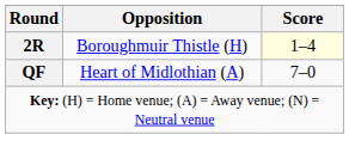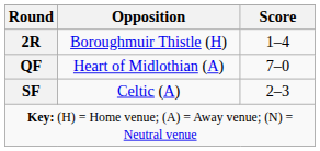 <table class="wikitable plainrowheaders" style="text-align:center;margin:0">
 <tr>
 </tr>
 <tr>
 <th scope="col" style="width:25px">Round</th>
 <th scope="col" style="width:180px">Opposition</th>
 <th scope="col" style="width:70px">Score</th>
 </tr>
 <tr>
 <th scope=row style="text-align:center">2R</th>
 <td><a href='#'>Boroughmuir Thistle</a> (<a href='#'>H</a>)</td>
-<td style="background: lightyellow;">1–4</td>
+<td>1–4</td>
 </tr>
 <tr>
 <th scope=row style="text-align:center">QF</th>
 <td><a href='#'>Heart of Midlothian</a> (<a href='#'>A</a>)</td>
 <td>7–0</td>
 </tr>
 <tr>
+<th scope=row style="text-align:center">SF</th>
+<td><a href='#'>Celtic</a> (<a href='#'>A</a>)</td>
+<td>2–3</td>
+</tr>
+<tr>
 <td colspan="3"><small><strong>Key:</strong> (H) = Home venue; (A) = Away venue; (N) = <a href='#'>Neutral venue</a></small></td>
 </tr>
 </table>
